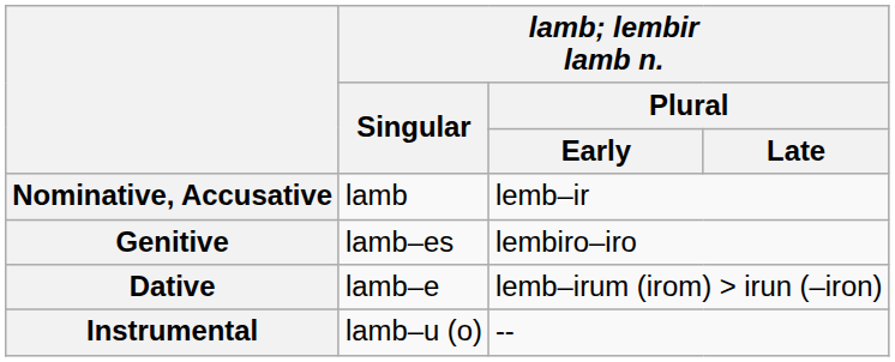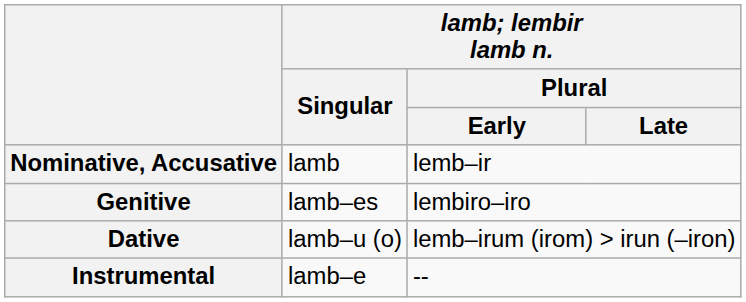 <table class="wikitable">
 <tr>
 <th rowspan="3"></th>
 <th colspan="3"><strong><em>lamb; lembir<em><br> lamb n.<strong></th>
 </tr>
 <tr>
 <th rowspan="2"></strong>Singular<strong></th>
 <th colspan="2"></strong>Plural<strong></th>
 </tr>
 <tr>
 <th></strong>Early<strong></th>
 <th></strong>Late<strong></th>
 </tr>
 <tr>
 <th></strong>Nominative, Accusative<strong></th>
 <td>lamb</td>
 <td colspan="2">lemb</strong>–ir<strong></td>
 </tr>
 <tr>
 <th></strong>Genitive<strong></th>
 <td>lamb</strong>–es<strong></td>
 <td colspan="2">lembiro</strong>–iro<strong></td>
 </tr>
 <tr>
 <th></strong>Dative<strong></th>
-<td>lamb</strong>–e<strong></td>
+<td>lamb</strong>–u (o)<strong></td>
 <td colspan="2">lemb</strong>–irum (irom) > irun (–iron)<strong></td>
 </tr>
 <tr>
 <th></strong>Instrumental<strong></th>
-<td>lamb</strong>–u (o)<strong></td>
+<td>lamb</strong>–e<strong></td>
 <td colspan="2">--</td>
 </tr>
 </table>
